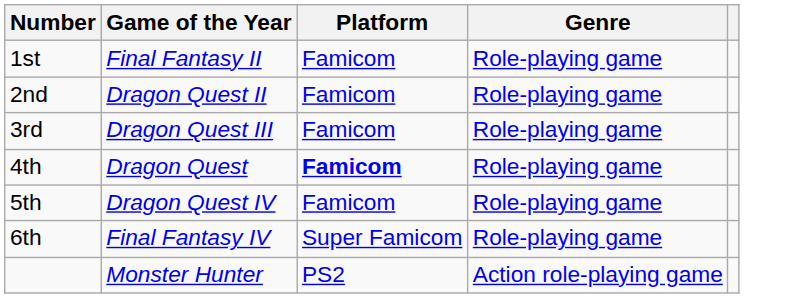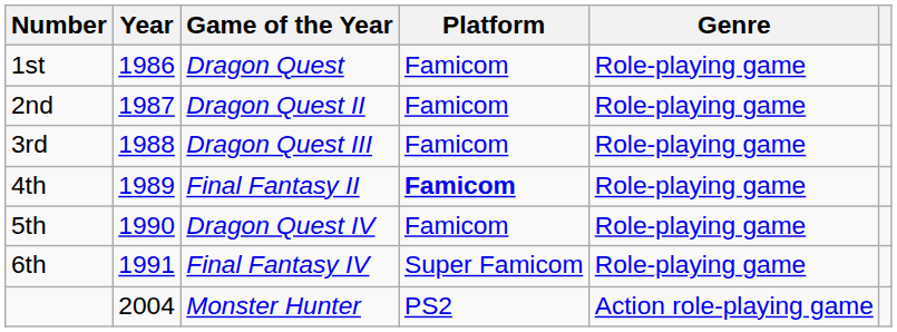 <table class="wikitable sortable" border="1">
 <tr>
 <th scope="col">Number</th>
+<th scope="col">Year</th>
 <th scope="col">Game of the Year</th>
 <th scope="col">Platform</th>
 <th>Genre</th>
 <th scope="col" class="unsortable"></th>
 </tr>
 <tr>
 <td>1st</td>
-<td><em><a href='#'>Final Fantasy II</a></em></td>
+<td><a href='#'>1986</a></td>
+<td><em><a href='#'>Dragon Quest</a></em></td>
 <td><a href='#'>Famicom</a></td>
 <td><a href='#'>Role-playing game</a></td>
 <td></td>
 </tr>
 <tr>
 <td>2nd</td>
+<td><a href='#'>1987</a></td>
 <td><em><a href='#'>Dragon Quest II</a></em></td>
 <td><a href='#'>Famicom</a></td>
 <td><a href='#'>Role-playing game</a></td>
 <td></td>
 </tr>
 <tr>
 <td>3rd</td>
+<td><a href='#'>1988</a></td>
 <td><em><a href='#'>Dragon Quest III</a></em></td>
 <td><a href='#'>Famicom</a></td>
 <td><a href='#'>Role-playing game</a></td>
 <td></td>
 </tr>
 <tr>
 <td>4th</td>
-<td><em><a href='#'>Dragon Quest</a></em></td>
+<td><a href='#'>1989</a></td>
+<td><em><a href='#'>Final Fantasy II</a></em></td>
 <td><strong><a href='#'>Famicom</a></strong></td>
 <td><a href='#'>Role-playing game</a></td>
 <td></td>
 </tr>
 <tr>
 <td>5th</td>
+<td><a href='#'>1990</a></td>
 <td><em><a href='#'>Dragon Quest IV</a></em></td>
 <td><a href='#'>Famicom</a></td>
 <td><a href='#'>Role-playing game</a></td>
 <td></td>
 </tr>
 <tr>
 <td>6th</td>
+<td><a href='#'>1991</a></td>
 <td><em><a href='#'>Final Fantasy IV</a></em></td>
 <td><a href='#'>Super Famicom</a></td>
 <td><a href='#'>Role-playing game</a></td>
 <td></td>
 </tr>
 <tr>
 <td></td>
+<td>2004</td>
 <td><em><a href='#'>Monster Hunter</a></em></td>
 <td><a href='#'>PS2</a></td>
 <td><a href='#'>Action role-playing game</a></td>
 <td></td>
 </tr>
 </table>
